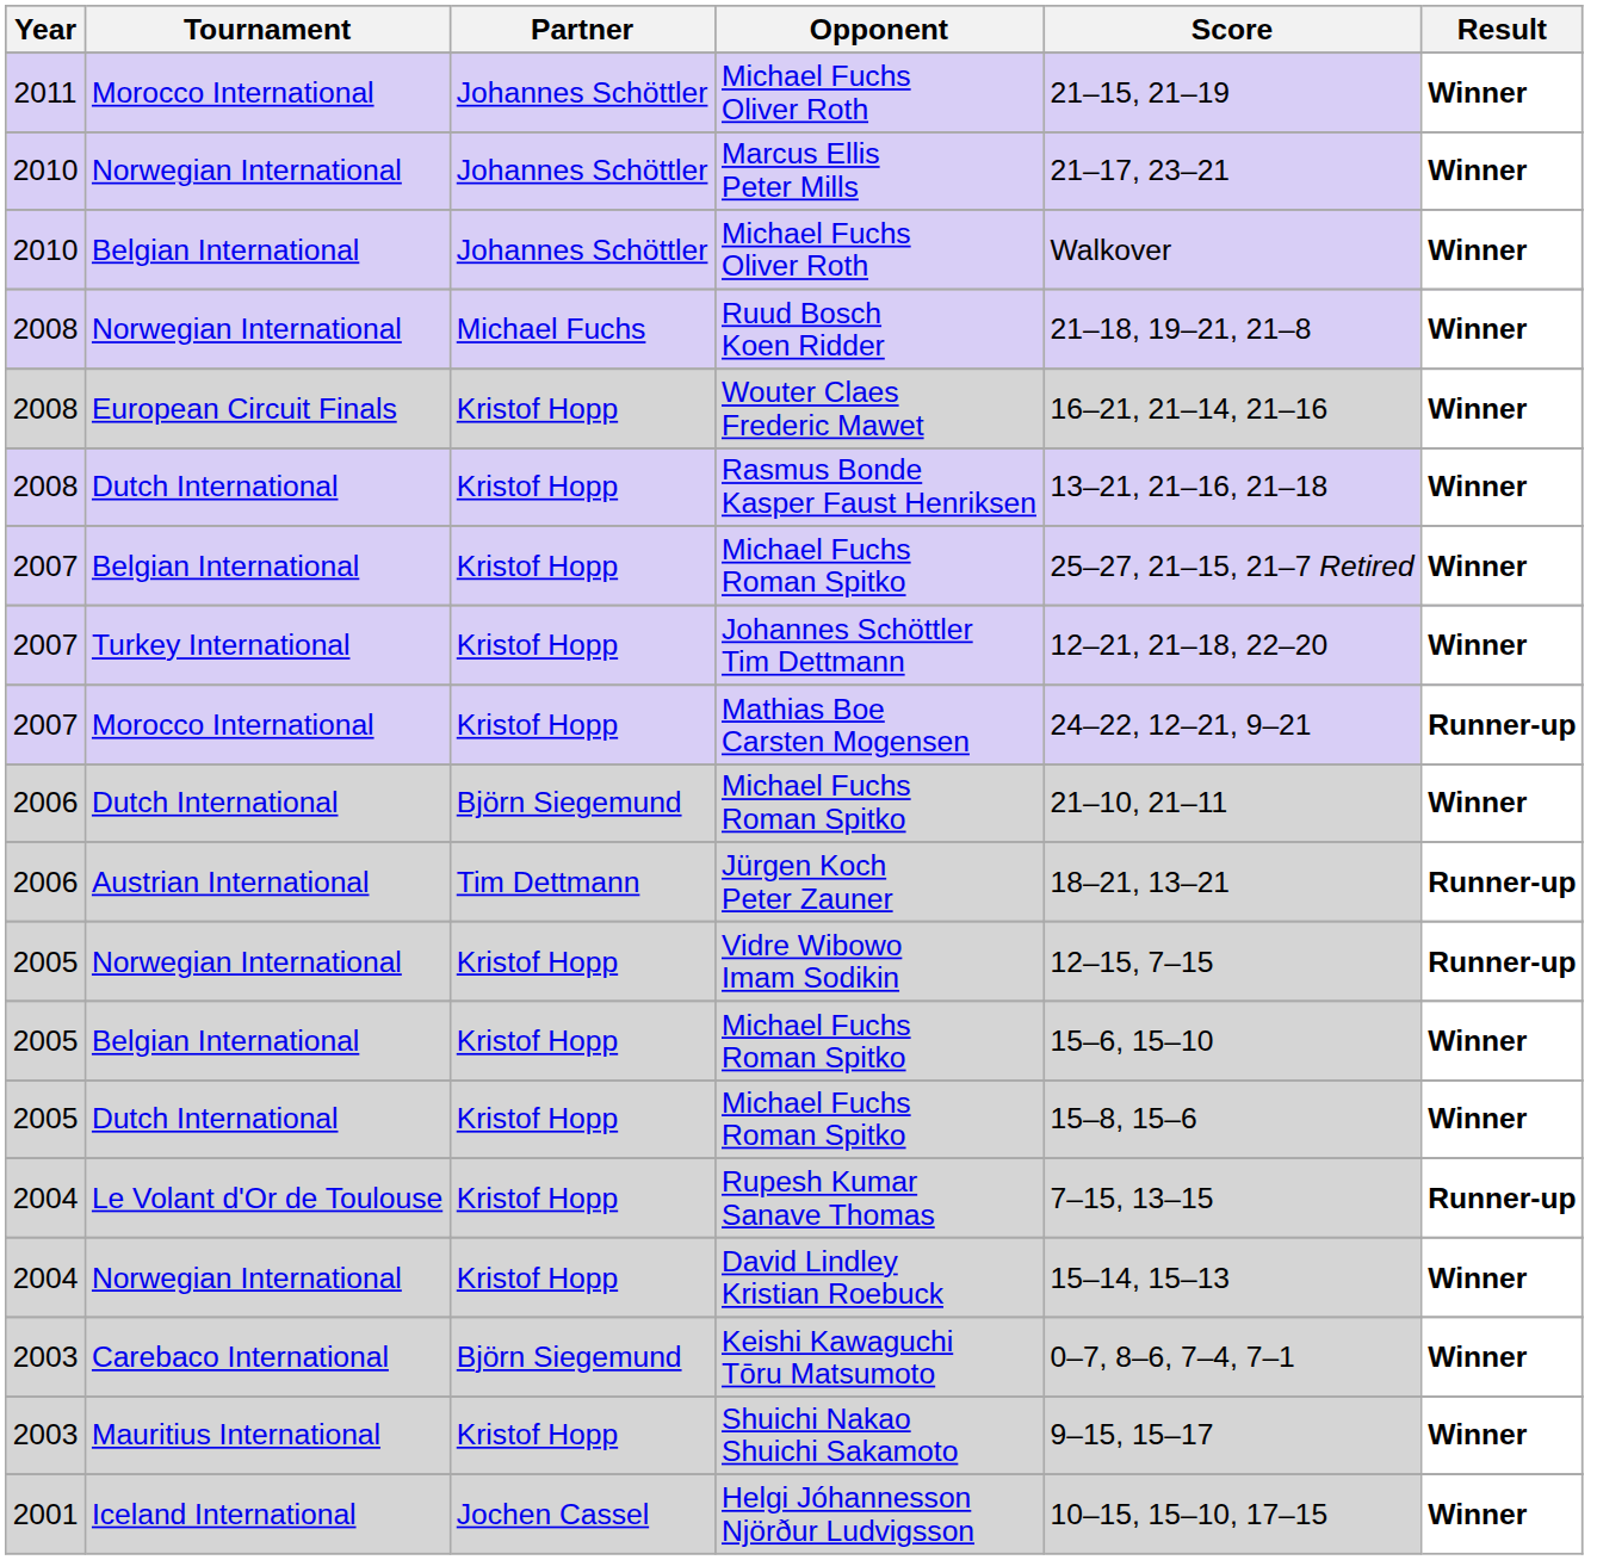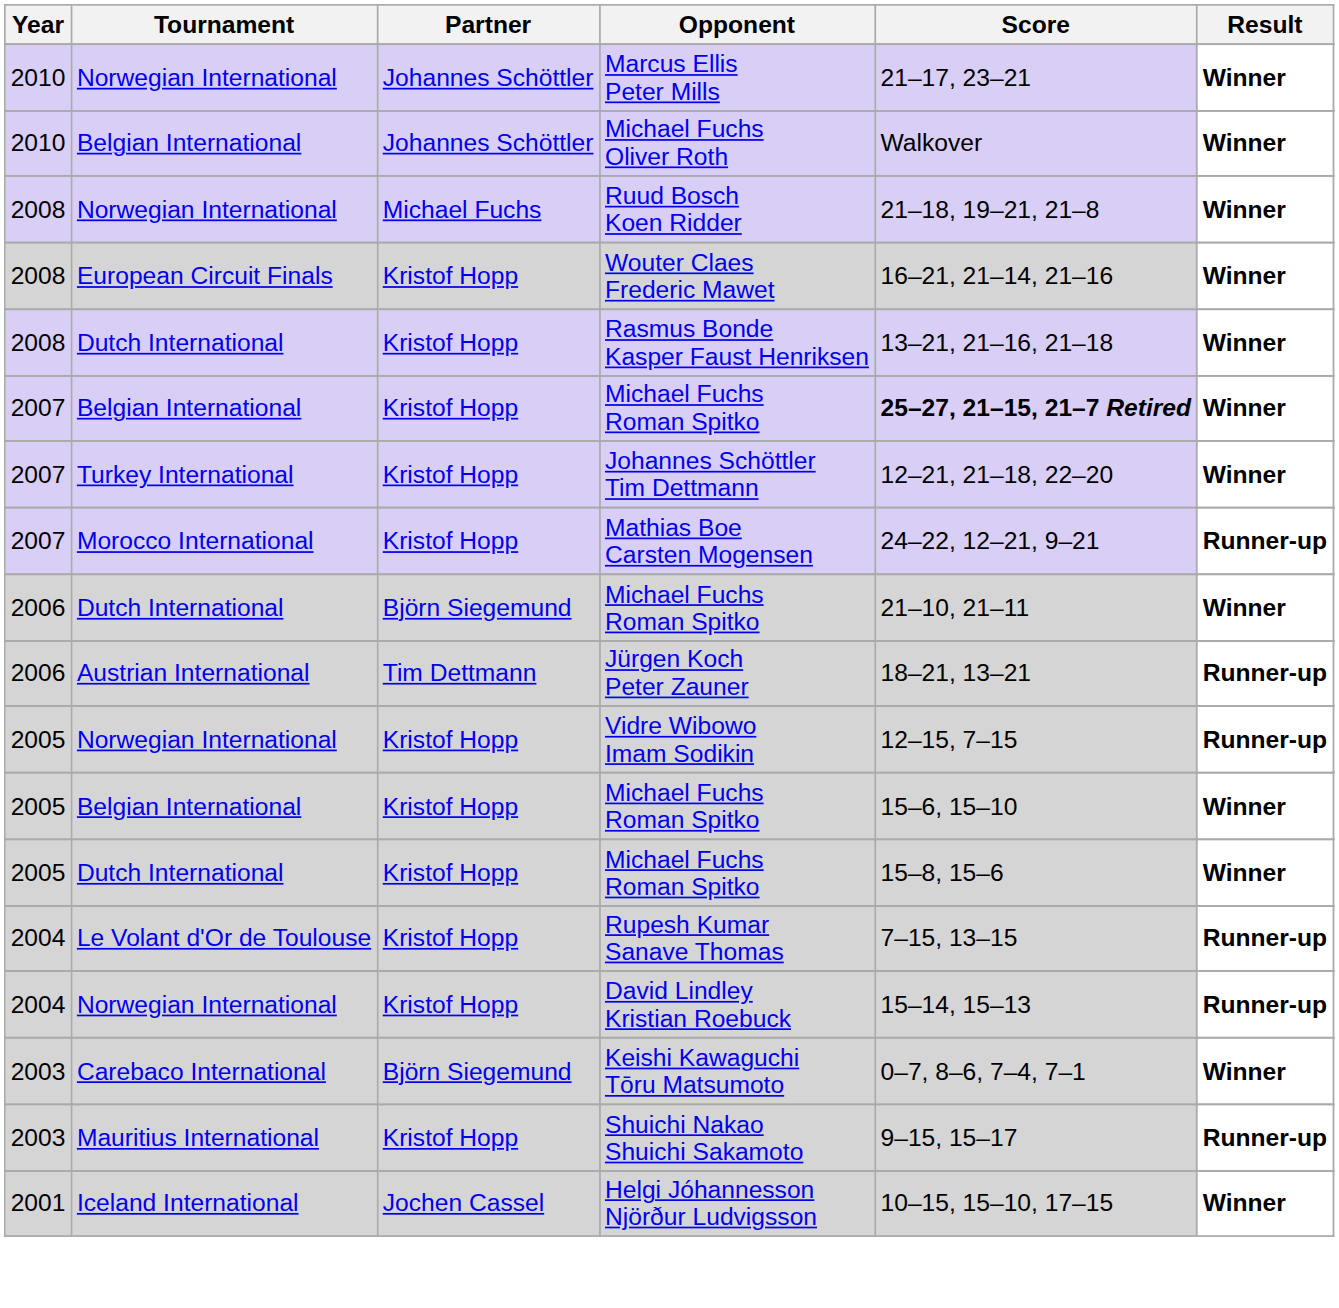 <table class="sortable wikitable" style="font-size: 90%;">
 <tr>
 <th>Year</th>
 <th>Tournament</th>
 <th>Partner</th>
 <th>Opponent</th>
 <th>Score</th>
 <th>Result</th>
 </tr>
 <tr>
-</tr>
-<tr style="background:#D8CEF6">
-<td align="center">2011</td>
-<td align="left"><a href='#'>Morocco International</a></td>
-<td align="left"> <a href='#'>Johannes Schöttler</a></td>
-<td align="left"> <a href='#'>Michael Fuchs</a><br> <a href='#'>Oliver Roth</a></td>
-<td align="left">21–15, 21–19</td>
-<td style="text-align:left; background:white"> <strong>Winner</strong></td>
 </tr>
 <tr>
 </tr>
 <tr style="background:#D8CEF6">
 <td align="center">2010</td>
 <td align="left"><a href='#'>Norwegian International</a></td>
 <td align="left"> <a href='#'>Johannes Schöttler</a></td>
 <td align="left"> <a href='#'>Marcus Ellis</a><br> <a href='#'>Peter Mills</a></td>
 <td align="left">21–17, 23–21</td>
 <td style="text-align:left; background:white"> <strong>Winner</strong></td>
 </tr>
 <tr>
 </tr>
 <tr style="background:#D8CEF6">
 <td align="center">2010</td>
 <td align="left"><a href='#'>Belgian International</a></td>
 <td align="left"> <a href='#'>Johannes Schöttler</a></td>
 <td align="left"> <a href='#'>Michael Fuchs</a><br> <a href='#'>Oliver Roth</a></td>
 <td align="left">Walkover</td>
 <td style="text-align:left; background:white"> <strong>Winner</strong></td>
 </tr>
 <tr>
 </tr>
 <tr style="background:#D8CEF6">
 <td align="center">2008</td>
 <td align="left"><a href='#'>Norwegian International</a></td>
 <td align="left"> <a href='#'>Michael Fuchs</a></td>
 <td align="left"> <a href='#'>Ruud Bosch</a><br> <a href='#'>Koen Ridder</a></td>
 <td align="left">21–18, 19–21, 21–8</td>
 <td style="text-align:left; background:white"> <strong>Winner</strong></td>
 </tr>
 <tr>
 </tr>
 <tr style="background:#D5D5D5">
 <td align="center">2008</td>
 <td align="left"><a href='#'>European Circuit Finals</a></td>
 <td align="left"> <a href='#'>Kristof Hopp</a></td>
 <td align="left"> <a href='#'>Wouter Claes</a><br> <a href='#'>Frederic Mawet</a></td>
 <td align="left">16–21, 21–14, 21–16</td>
 <td style="text-align:left; background:white"> <strong>Winner</strong></td>
 </tr>
 <tr>
 </tr>
 <tr style="background:#D8CEF6">
 <td align="center">2008</td>
 <td align="left"><a href='#'>Dutch International</a></td>
 <td align="left"> <a href='#'>Kristof Hopp</a></td>
 <td align="left"> <a href='#'>Rasmus Bonde</a><br> <a href='#'>Kasper Faust Henriksen</a></td>
 <td align="left">13–21, 21–16, 21–18</td>
 <td style="text-align:left; background:white"> <strong>Winner</strong></td>
 </tr>
 <tr>
 </tr>
 <tr style="background:#D8CEF6">
 <td align="center">2007</td>
 <td align="left"><a href='#'>Belgian International</a></td>
 <td align="left"> <a href='#'>Kristof Hopp</a></td>
 <td align="left"> <a href='#'>Michael Fuchs</a><br> <a href='#'>Roman Spitko</a></td>
-<td align="left">25–27, 21–15, 21–7 <em>Retired</em></td>
+<td align="left"><strong>25–27, 21–15, 21–7 <em>Retired</em></strong></td>
 <td style="text-align:left; background:white"> <strong>Winner</strong></td>
 </tr>
 <tr>
 </tr>
 <tr style="background:#D8CEF6">
 <td align="center">2007</td>
 <td align="left"><a href='#'>Turkey International</a></td>
 <td align="left"> <a href='#'>Kristof Hopp</a></td>
 <td align="left"> <a href='#'>Johannes Schöttler</a><br> <a href='#'>Tim Dettmann</a></td>
 <td align="left">12–21, 21–18, 22–20</td>
 <td style="text-align:left; background:white"> <strong>Winner</strong></td>
 </tr>
 <tr>
 </tr>
 <tr style="background:#D8CEF6">
 <td align="center">2007</td>
 <td align="left"><a href='#'>Morocco International</a></td>
 <td align="left"> <a href='#'>Kristof Hopp</a></td>
 <td align="left"> <a href='#'>Mathias Boe</a><br> <a href='#'>Carsten Mogensen</a></td>
 <td align="left">24–22, 12–21, 9–21</td>
 <td style="text-align:left; background:white"> <strong>Runner-up</strong></td>
 </tr>
 <tr>
 </tr>
 <tr style="background:#D5D5D5">
 <td align="center">2006</td>
 <td align="left"><a href='#'>Dutch International</a></td>
 <td align="left"> <a href='#'>Björn Siegemund</a></td>
 <td align="left"> <a href='#'>Michael Fuchs</a><br> <a href='#'>Roman Spitko</a></td>
 <td align="left">21–10, 21–11</td>
 <td style="text-align:left; background:white"> <strong>Winner</strong></td>
 </tr>
 <tr>
 </tr>
 <tr style="background:#D5D5D5">
 <td align="center">2006</td>
 <td align="left"><a href='#'>Austrian International</a></td>
 <td align="left"> <a href='#'>Tim Dettmann</a></td>
 <td align="left"> <a href='#'>Jürgen Koch</a><br> <a href='#'>Peter Zauner</a></td>
 <td align="left">18–21, 13–21</td>
 <td style="text-align:left; background:white"> <strong>Runner-up</strong></td>
 </tr>
 <tr>
 </tr>
 <tr style="background:#D5D5D5">
 <td align="center">2005</td>
 <td align="left"><a href='#'>Norwegian International</a></td>
 <td align="left"> <a href='#'>Kristof Hopp</a></td>
 <td align="left"> <a href='#'>Vidre Wibowo</a><br> <a href='#'>Imam Sodikin</a></td>
 <td align="left">12–15, 7–15</td>
 <td style="text-align:left; background:white"> <strong>Runner-up</strong></td>
 </tr>
 <tr>
 </tr>
 <tr style="background:#D5D5D5">
 <td align="center">2005</td>
 <td align="left"><a href='#'>Belgian International</a></td>
 <td align="left"> <a href='#'>Kristof Hopp</a></td>
 <td align="left"> <a href='#'>Michael Fuchs</a><br> <a href='#'>Roman Spitko</a></td>
 <td align="left">15–6, 15–10</td>
 <td style="text-align:left; background:white"> <strong>Winner</strong></td>
 </tr>
 <tr>
 </tr>
 <tr style="background:#D5D5D5">
 <td align="center">2005</td>
 <td align="left"><a href='#'>Dutch International</a></td>
 <td align="left"> <a href='#'>Kristof Hopp</a></td>
 <td align="left"> <a href='#'>Michael Fuchs</a><br> <a href='#'>Roman Spitko</a></td>
 <td align="left">15–8, 15–6</td>
 <td style="text-align:left; background:white"> <strong>Winner</strong></td>
 </tr>
 <tr>
 </tr>
 <tr style="background:#D5D5D5">
 <td align="center">2004</td>
 <td align="left"><a href='#'>Le Volant d'Or de Toulouse</a></td>
 <td align="left"> <a href='#'>Kristof Hopp</a></td>
 <td align="left"> <a href='#'>Rupesh Kumar</a><br> <a href='#'>Sanave Thomas</a></td>
 <td align="left">7–15, 13–15</td>
 <td style="text-align:left; background:white"> <strong>Runner-up</strong></td>
 </tr>
 <tr>
 </tr>
 <tr style="background:#D5D5D5">
 <td align="center">2004</td>
 <td align="left"><a href='#'>Norwegian International</a></td>
 <td align="left"> <a href='#'>Kristof Hopp</a></td>
 <td align="left"> <a href='#'>David Lindley</a><br> <a href='#'>Kristian Roebuck</a></td>
 <td align="left">15–14, 15–13</td>
-<td style="text-align:left; background:white"> <strong>Winner</strong></td>
+<td style="text-align:left; background:white"> <strong>Runner-up</strong></td>
 </tr>
 <tr>
 </tr>
 <tr style="background:#D5D5D5">
 <td align="center">2003</td>
 <td align="left"><a href='#'>Carebaco International</a></td>
 <td align="left"> <a href='#'>Björn Siegemund</a></td>
 <td align="left"> <a href='#'>Keishi Kawaguchi</a><br> <a href='#'>Tōru Matsumoto</a></td>
 <td align="left">0–7, 8–6, 7–4, 7–1</td>
 <td style="text-align:left; background:white"> <strong>Winner</strong></td>
 </tr>
 <tr>
 </tr>
 <tr style="background:#D5D5D5">
 <td align="center">2003</td>
 <td align="left"><a href='#'>Mauritius International</a></td>
 <td align="left"> <a href='#'>Kristof Hopp</a></td>
 <td align="left"> <a href='#'>Shuichi Nakao</a><br> <a href='#'>Shuichi Sakamoto</a></td>
 <td align="left">9–15, 15–17</td>
-<td style="text-align:left; background:white"> <strong>Winner</strong></td>
+<td style="text-align:left; background:white"> <strong>Runner-up</strong></td>
 </tr>
 <tr>
 </tr>
 <tr style="background:#D5D5D5">
 <td align="center">2001</td>
 <td align="left"><a href='#'>Iceland International</a></td>
 <td align="left"> <a href='#'>Jochen Cassel</a></td>
 <td align="left"> <a href='#'>Helgi Jóhannesson</a><br> <a href='#'>Njörður Ludvigsson</a></td>
 <td align="left">10–15, 15–10, 17–15</td>
 <td style="text-align:left; background:white"> <strong>Winner</strong></td>
 </tr>
 </table>
